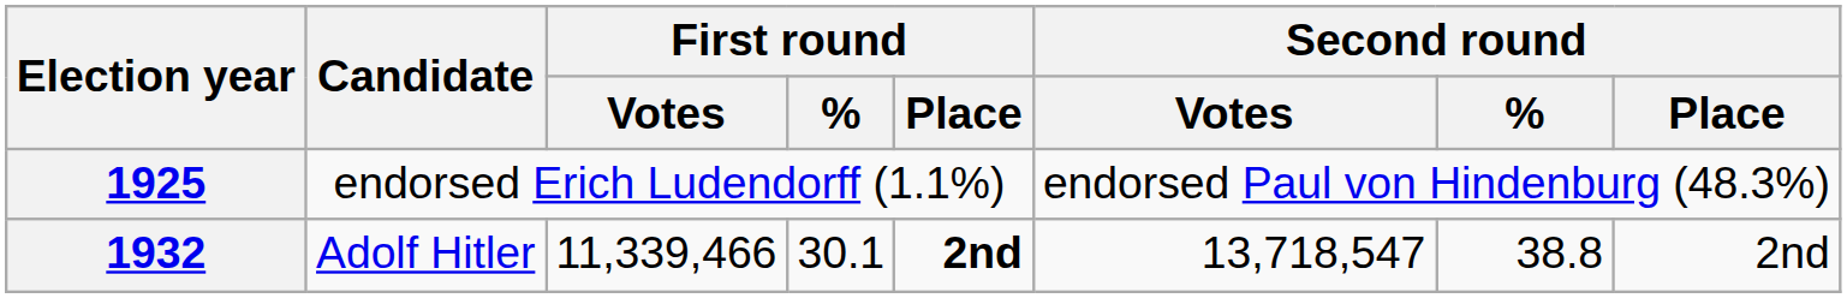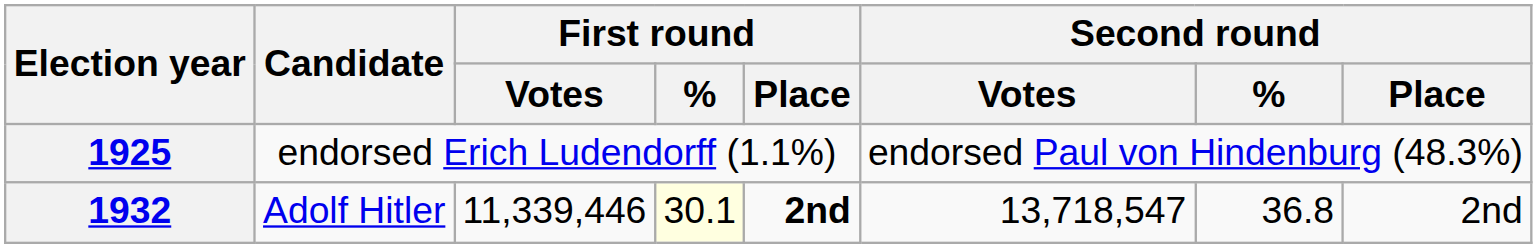 <table class=wikitable style="text-align: right;">
 <tr>
 <th rowspan=2>Election year</th>
 <th rowspan=2>Candidate</th>
 <th colspan=3>First round</th>
 <th colspan=3>Second round</th>
 </tr>
 <tr>
 <th>Votes</th>
 <th>%</th>
 <th>Place</th>
 <th>Votes</th>
 <th>%</th>
 <th>Place</th>
 </tr>
 <tr>
 <th><a href='#'>1925</a></th>
 <td colspan=4 align=center>endorsed <a href='#'>Erich Ludendorff</a> (1.1%)</td>
 <td colspan=3 align=center>endorsed <a href='#'>Paul von Hindenburg</a> (48.3%)</td>
 </tr>
 <tr>
 <th><a href='#'>1932</a></th>
 <td><a href='#'>Adolf Hitler</a></td>
-<td>11,339,466</td>
-<td>30.1</td>
+<td>11,339,446</td>
+<td style="background: lightyellow;">30.1</td>
 <td><strong>2nd</strong></td>
 <td>13,718,547</td>
-<td>38.8</td>
+<td>36.8</td>
 <td>2nd</td>
 </tr>
 </table>
